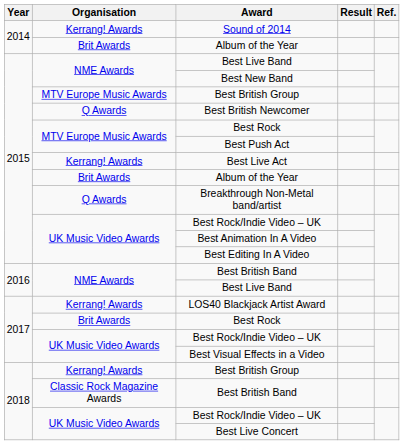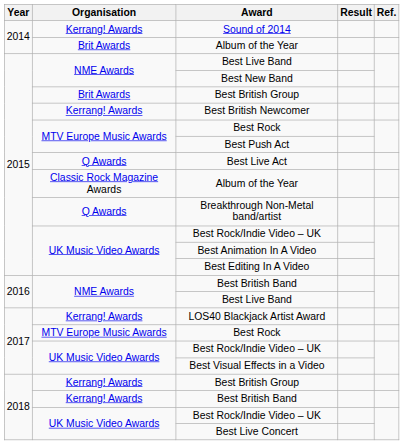 <table class="wikitable plainrowheaders" style="text-align:center;">
 <tr>
 <th>Year</th>
 <th>Organisation</th>
 <th>Award</th>
 <th>Result</th>
 <th>Ref.</th>
 </tr>
 <tr>
 <td rowspan="2">2014</td>
 <td><a href='#'>Kerrang! Awards</a></td>
 <td><a href='#'>Sound of 2014</a></td>
 <td></td>
 <td></td>
 </tr>
 <tr>
 <td><a href='#'>Brit Awards</a></td>
 <td>Album of the Year</td>
 <td></td>
 <td></td>
 </tr>
 <tr>
 <td rowspan="12">2015</td>
 <td rowspan="2"><a href='#'>NME Awards</a></td>
 <td>Best Live Band</td>
 <td></td>
 <td rowspan="2"></td>
 </tr>
 <tr>
 <td>Best New Band</td>
 <td></td>
 </tr>
 <tr>
-<td><a href='#'>MTV Europe Music Awards</a></td>
+<td><a href='#'>Brit Awards</a></td>
 <td>Best British Group</td>
 <td></td>
 <td></td>
 </tr>
 <tr>
-<td><a href='#'>Q Awards</a></td>
+<td><a href='#'>Kerrang! Awards</a></td>
 <td>Best British Newcomer</td>
 <td></td>
 <td></td>
 </tr>
 <tr>
 <td rowspan="2"><a href='#'>MTV Europe Music Awards</a></td>
 <td>Best Rock</td>
 <td></td>
 <td rowspan="2"></td>
 </tr>
 <tr>
 <td>Best Push Act</td>
 <td></td>
 </tr>
 <tr>
-<td><a href='#'>Kerrang! Awards</a></td>
+<td><a href='#'>Q Awards</a></td>
 <td>Best Live Act</td>
 <td></td>
 <td></td>
 </tr>
 <tr>
-<td><a href='#'>Brit Awards</a></td>
+<td><a href='#'>Classic Rock Magazine</a> Awards</td>
 <td>Album of the Year</td>
 <td></td>
 <td></td>
 </tr>
 <tr>
 <td><a href='#'>Q Awards</a></td>
 <td>Breakthrough Non-Metal band/artist</td>
 <td></td>
 <td></td>
 </tr>
 <tr>
 <td rowspan="3"><a href='#'>UK Music Video Awards</a></td>
 <td>Best Rock/Indie Video – UK</td>
 <td></td>
 <td rowspan="3"></td>
 </tr>
 <tr>
 <td>Best Animation In A Video</td>
 <td></td>
 </tr>
 <tr>
 <td>Best Editing In A Video</td>
 <td></td>
 </tr>
 <tr>
 <td rowspan="2">2016</td>
 <td rowspan="2"><a href='#'>NME Awards</a></td>
 <td>Best British Band</td>
 <td></td>
 <td rowspan="2"></td>
 </tr>
 <tr>
 <td>Best Live Band</td>
 <td></td>
 </tr>
 <tr>
 <td rowspan="4">2017</td>
 <td><a href='#'>Kerrang! Awards</a></td>
 <td>LOS40 Blackjack Artist Award</td>
 <td></td>
 <td></td>
 </tr>
 <tr>
-<td><a href='#'>Brit Awards</a></td>
+<td><a href='#'>MTV Europe Music Awards</a></td>
 <td>Best Rock</td>
 <td></td>
 <td></td>
 </tr>
 <tr>
 <td rowspan="2"><a href='#'>UK Music Video Awards</a></td>
 <td>Best Rock/Indie Video – UK</td>
 <td></td>
 <td rowspan="2"></td>
 </tr>
 <tr>
 <td>Best Visual Effects in a Video</td>
 <td></td>
 </tr>
 <tr>
 <td rowspan="4">2018</td>
 <td><a href='#'>Kerrang! Awards</a></td>
 <td>Best British Group</td>
 <td></td>
 <td></td>
 </tr>
 <tr>
-<td><a href='#'>Classic Rock Magazine</a> Awards</td>
+<td><a href='#'>Kerrang! Awards</a></td>
 <td>Best British Band</td>
 <td></td>
 <td></td>
 </tr>
 <tr>
 <td rowspan="2"><a href='#'>UK Music Video Awards</a></td>
 <td>Best Rock/Indie Video – UK</td>
 <td></td>
 <td rowspan="2"></td>
 </tr>
 <tr>
 <td>Best Live Concert</td>
 <td></td>
 </tr>
 </table>
